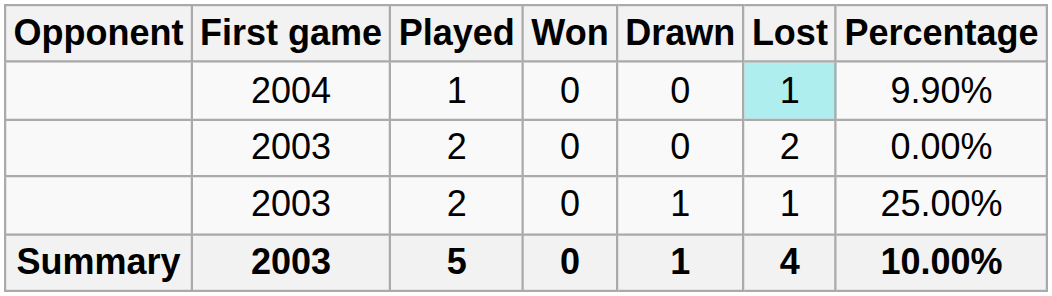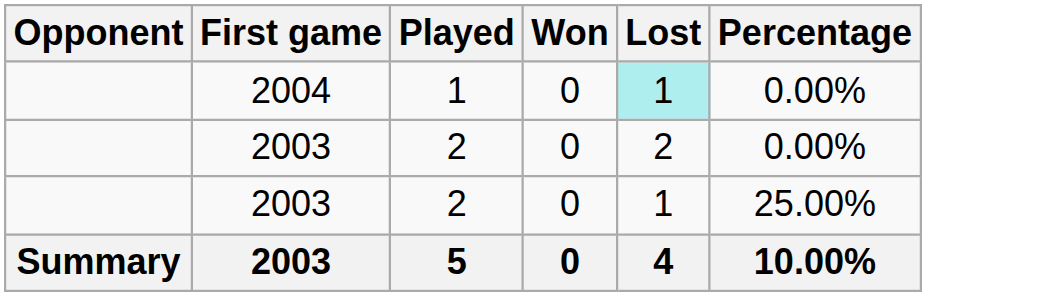 <table class="wikitable" style="text-align: center;">
 <tr align="left">
 <th>Opponent</th>
 <th>First game</th>
 <th>Played</th>
 <th>Won</th>
-<th>Drawn</th>
 <th>Lost</th>
 <th>Percentage</th>
 </tr>
 <tr>
 <td style="text-align: left;"></td>
 <td>2004</td>
 <td>1</td>
 <td>0</td>
-<td>0</td>
 <td style="background: paleturquoise;">1</td>
-<td>9.90%</td>
+<td>0.00%</td>
 </tr>
 <tr>
 <td style="text-align: left;"></td>
 <td>2003</td>
 <td>2</td>
-<td>0</td>
 <td>0</td>
 <td>2</td>
 <td>0.00%</td>
 </tr>
 <tr>
 <td style="text-align: left;"></td>
 <td>2003</td>
 <td>2</td>
 <td>0</td>
 <td>1</td>
-<td>1</td>
 <td>25.00%</td>
 </tr>
 <tr>
 <th>Summary</th>
 <th>2003</th>
 <th>5</th>
 <th>0</th>
-<th>1</th>
 <th>4</th>
 <th>10.00%</th>
 </tr>
 </table>
